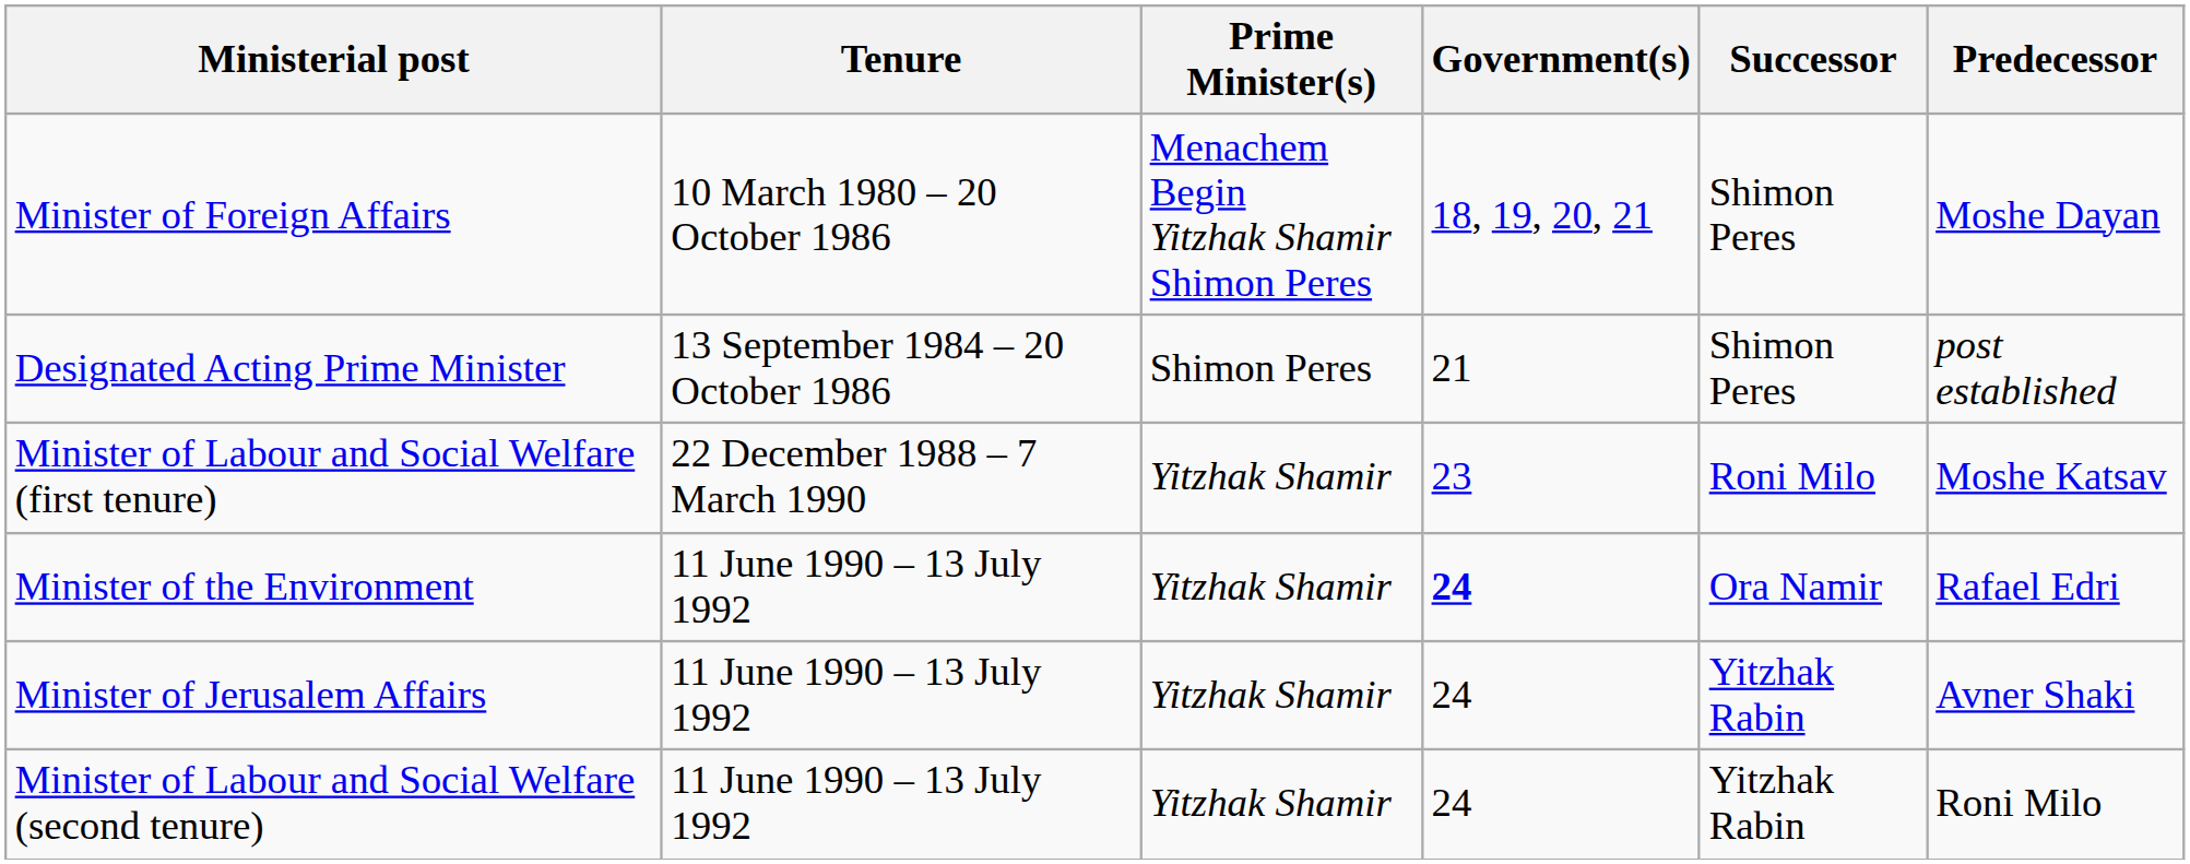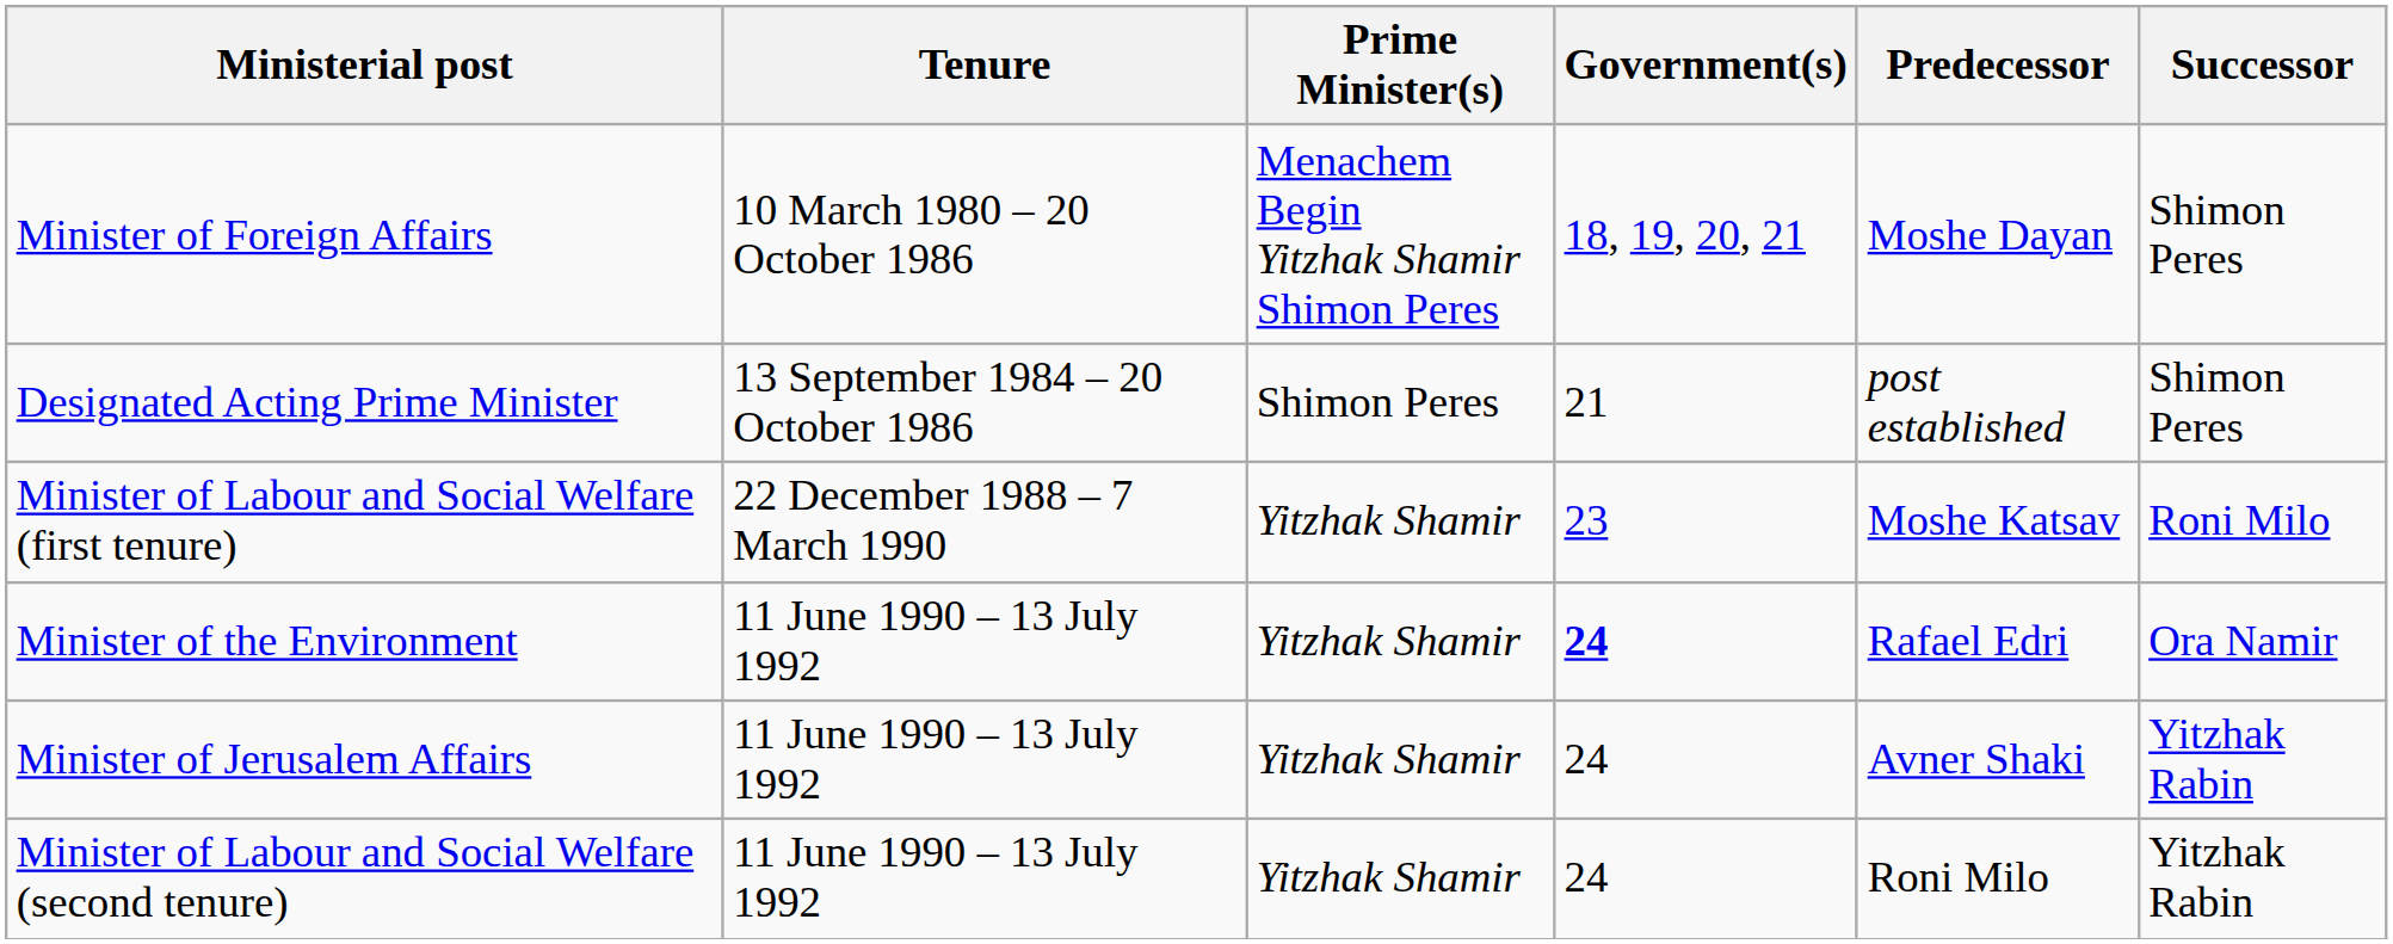 <table class="wikitable">
 <tr>
 <th>Ministerial post</th>
 <th>Tenure</th>
 <th>Prime Minister(s)</th>
 <th>Government(s)</th>
+<th>Predecessor</th>
 <th>Successor</th>
-<th>Predecessor</th>
 </tr>
 <tr>
 <td><a href='#'>Minister of Foreign Affairs</a></td>
 <td>10 March 1980 – 20 October 1986</td>
 <td><a href='#'>Menachem Begin</a> <br><em>Yitzhak Shamir</em> <br><a href='#'>Shimon Peres</a> </td>
 <td><a href='#'>18</a>, <a href='#'>19</a>, <a href='#'>20</a>, <a href='#'>21</a></td>
+<td><a href='#'>Moshe Dayan</a></td>
 <td>Shimon Peres</td>
-<td><a href='#'>Moshe Dayan</a></td>
 </tr>
 <tr>
 <td><a href='#'>Designated Acting Prime Minister</a></td>
 <td>13 September 1984 – 20 October 1986</td>
 <td>Shimon Peres</td>
 <td>21</td>
+<td><em>post established</em></td>
 <td>Shimon Peres</td>
-<td><em>post established</em></td>
 </tr>
 <tr>
 <td><a href='#'>Minister of Labour and Social Welfare</a> (first tenure)</td>
 <td>22 December 1988 – 7 March 1990</td>
 <td><em>Yitzhak Shamir</em></td>
 <td><a href='#'>23</a></td>
+<td><a href='#'>Moshe Katsav</a></td>
 <td><a href='#'>Roni Milo</a></td>
-<td><a href='#'>Moshe Katsav</a></td>
 </tr>
 <tr>
 <td><a href='#'>Minister of the Environment</a></td>
 <td>11 June 1990 – 13 July 1992</td>
 <td><em>Yitzhak Shamir</em></td>
 <td><strong><a href='#'>24</a></strong></td>
+<td><a href='#'>Rafael Edri</a></td>
 <td><a href='#'>Ora Namir</a></td>
-<td><a href='#'>Rafael Edri</a></td>
 </tr>
 <tr>
 <td><a href='#'>Minister of Jerusalem Affairs</a></td>
 <td>11 June 1990 – 13 July 1992</td>
 <td><em>Yitzhak Shamir</em></td>
 <td>24</td>
+<td><a href='#'>Avner Shaki</a></td>
 <td><a href='#'>Yitzhak Rabin</a></td>
-<td><a href='#'>Avner Shaki</a></td>
 </tr>
 <tr>
 <td><a href='#'>Minister of Labour and Social Welfare</a> (second tenure)</td>
 <td>11 June 1990 – 13 July 1992</td>
 <td><em>Yitzhak Shamir</em></td>
 <td>24</td>
+<td>Roni Milo</td>
 <td>Yitzhak Rabin</td>
-<td>Roni Milo</td>
 </tr>
 </table>
